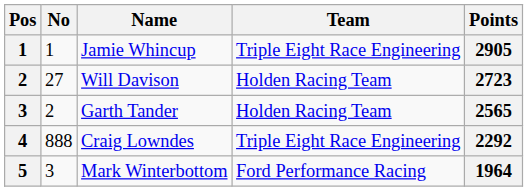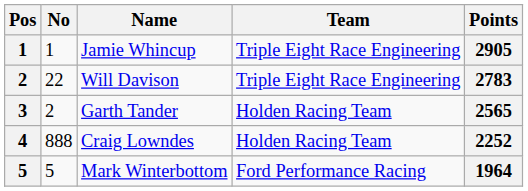 <table class="wikitable" style="font-size: 95%;">
 <tr>
 <th>Pos</th>
 <th>No</th>
 <th>Name</th>
 <th>Team</th>
 <th>Points</th>
 </tr>
 <tr>
 <th>1</th>
 <td>1</td>
 <td><a href='#'>Jamie Whincup</a></td>
 <td><a href='#'>Triple Eight Race Engineering</a></td>
 <th>2905</th>
 </tr>
 <tr>
 <th>2</th>
-<td>27</td>
+<td>22</td>
 <td><a href='#'>Will Davison</a></td>
-<td><a href='#'>Holden Racing Team</a></td>
-<th>2723</th>
+<td><a href='#'>Triple Eight Race Engineering</a></td>
+<th>2783</th>
 </tr>
 <tr>
 <th>3</th>
 <td>2</td>
 <td><a href='#'>Garth Tander</a></td>
 <td><a href='#'>Holden Racing Team</a></td>
 <th>2565</th>
 </tr>
 <tr>
 <th>4</th>
 <td>888</td>
 <td><a href='#'>Craig Lowndes</a></td>
-<td><a href='#'>Triple Eight Race Engineering</a></td>
-<th>2292</th>
+<td><a href='#'>Holden Racing Team</a></td>
+<th>2252</th>
 </tr>
 <tr>
 <th>5</th>
-<td>3</td>
+<td>5</td>
 <td><a href='#'>Mark Winterbottom</a></td>
 <td><a href='#'>Ford Performance Racing</a></td>
 <th>1964</th>
 </tr>
 </table>
